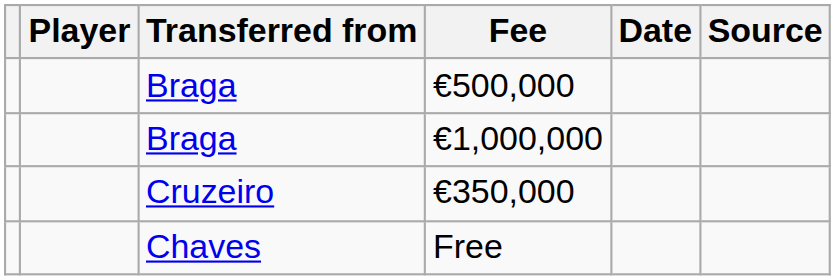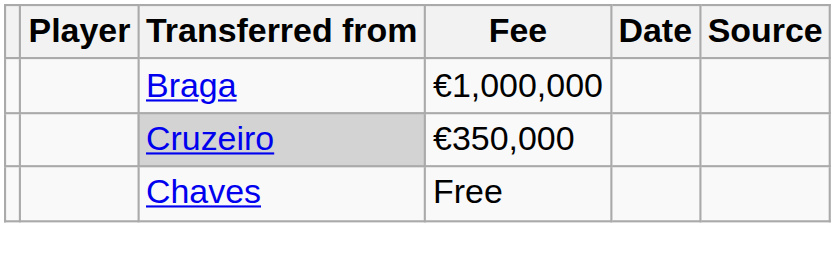 <table class="wikitable plainrowheaders sortable">
 <tr>
 <th></th>
 <th scope="col">Player</th>
 <th>Transferred from</th>
 <th style="width: 65px;">Fee</th>
 <th scope="col">Date</th>
 <th scope="col">Source</th>
 </tr>
 <tr>
 <td align="center"></td>
 <td></td>
 <td> <a href='#'>Braga</a></td>
-<td>€500,000</td>
-<td></td>
-<td></td>
-</tr>
-<tr>
-<td align="center"></td>
-<td></td>
-<td> <a href='#'>Braga</a></td>
 <td>€1,000,000</td>
 <td></td>
 <td></td>
 </tr>
 <tr>
 <td align="center"></td>
 <td></td>
-<td> <a href='#'>Cruzeiro</a></td>
+<td style="background: lightgrey;"> <a href='#'>Cruzeiro</a></td>
 <td>€350,000</td>
 <td></td>
 <td></td>
 </tr>
 <tr>
 <td align="center"></td>
 <td></td>
 <td> <a href='#'>Chaves</a></td>
 <td>Free</td>
 <td></td>
 <td></td>
 </tr>
 </table>
